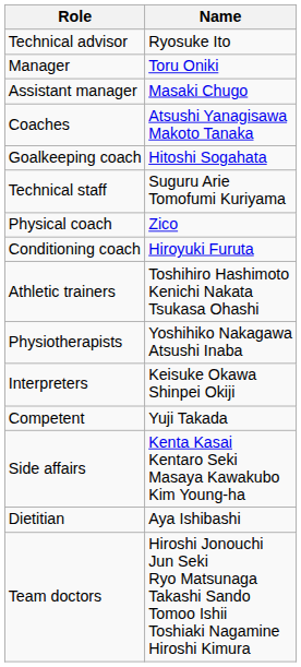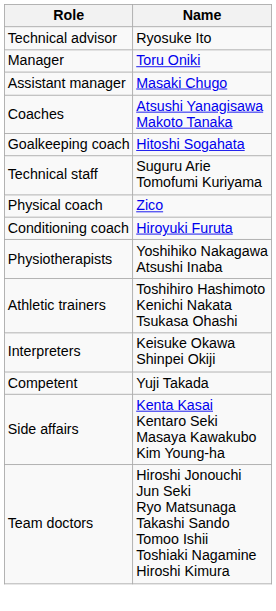 <table class="wikitable">
 <tr>
 <th>Role</th>
 <th>Name</th>
 </tr>
 <tr>
 <td>Technical advisor</td>
 <td> Ryosuke Ito</td>
 </tr>
 <tr>
 <td>Manager</td>
 <td> <a href='#'>Toru Oniki</a></td>
 </tr>
 <tr>
 <td>Assistant manager</td>
 <td> <a href='#'>Masaki Chugo</a></td>
 </tr>
 <tr>
 <td>Coaches</td>
 <td> <a href='#'>Atsushi Yanagisawa</a> <br>  <a href='#'>Makoto Tanaka</a></td>
 </tr>
 <tr>
 <td>Goalkeeping coach</td>
 <td> <a href='#'>Hitoshi Sogahata</a></td>
 </tr>
 <tr>
 <td>Technical staff</td>
 <td> Suguru Arie <br>  Tomofumi Kuriyama</td>
 </tr>
 <tr>
 <td>Physical coach</td>
 <td> <a href='#'>Zico</a></td>
 </tr>
 <tr>
 <td>Conditioning coach</td>
 <td> <a href='#'>Hiroyuki Furuta</a></td>
 </tr>
 <tr>
+<td>Physiotherapists</td>
+<td> Yoshihiko Nakagawa <br>  Atsushi Inaba</td>
+</tr>
+<tr>
 <td>Athletic trainers</td>
 <td> Toshihiro Hashimoto <br>  Kenichi Nakata<br> Tsukasa Ohashi</td>
-</tr>
-<tr>
-<td>Physiotherapists</td>
-<td> Yoshihiko Nakagawa <br>  Atsushi Inaba</td>
 </tr>
 <tr>
 <td>Interpreters</td>
 <td> Keisuke Okawa<br> Shinpei Okiji</td>
 </tr>
 <tr>
 <td>Competent</td>
 <td> Yuji Takada</td>
 </tr>
 <tr>
 <td>Side affairs</td>
 <td> <a href='#'>Kenta Kasai</a> <br>  Kentaro Seki<br>  Masaya Kawakubo <br>  Kim Young-ha</td>
 </tr>
 <tr>
-<td>Dietitian</td>
-<td> Aya Ishibashi</td>
-</tr>
-<tr>
 <td>Team doctors</td>
 <td> Hiroshi Jonouchi<br> Jun Seki<br> Ryo Matsunaga<br> Takashi Sando<br> Tomoo Ishii<br> Toshiaki Nagamine<br> Hiroshi Kimura</td>
 </tr>
 </table>
